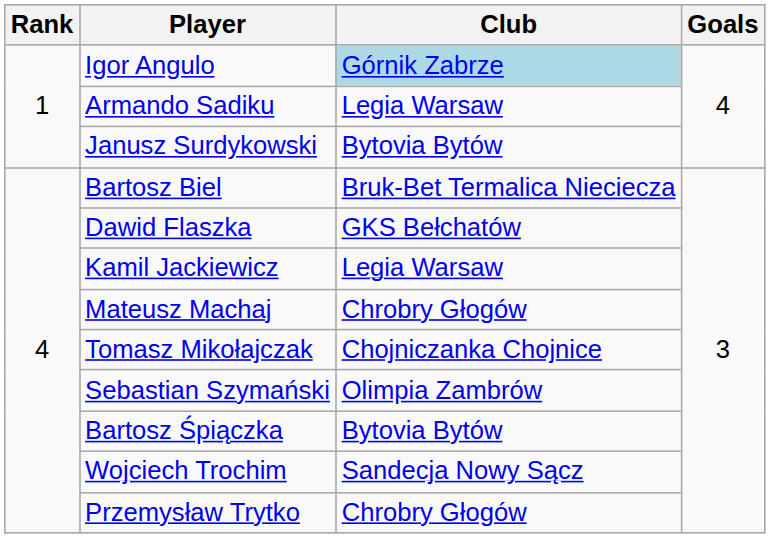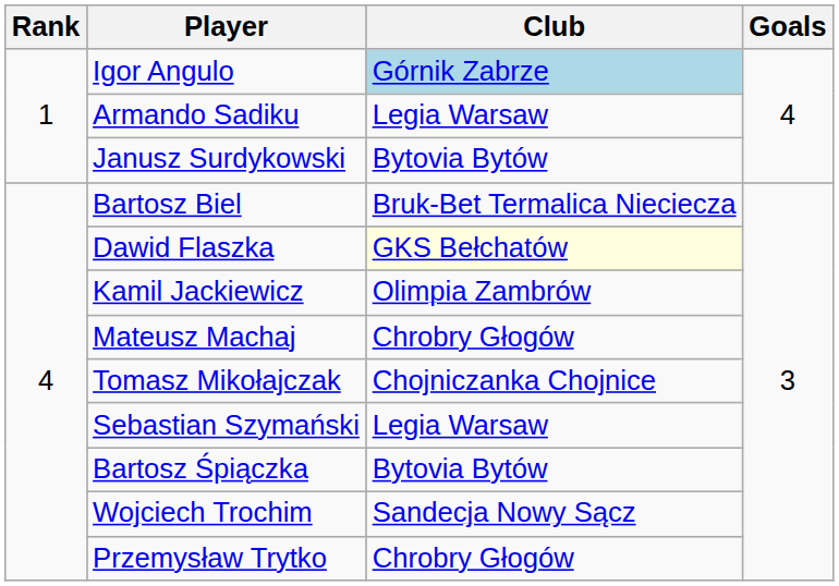 <table class="wikitable" style="text-align:center">
 <tr>
 <th>Rank</th>
 <th>Player</th>
 <th>Club</th>
 <th>Goals</th>
 </tr>
 <tr>
 <td rowspan="3">1</td>
 <td align="left"> <a href='#'>Igor Angulo</a></td>
 <td align="left" style="background: lightblue;"><a href='#'>Górnik Zabrze</a></td>
 <td rowspan="3">4</td>
 </tr>
 <tr>
 <td align="left"> <a href='#'>Armando Sadiku</a></td>
 <td align="left"><a href='#'>Legia Warsaw</a></td>
 </tr>
 <tr>
 <td align="left"> <a href='#'>Janusz Surdykowski</a></td>
 <td align="left"><a href='#'>Bytovia Bytów</a></td>
 </tr>
 <tr>
 <td rowspan="9">4</td>
 <td align="left"> <a href='#'>Bartosz Biel</a></td>
 <td align="left"><a href='#'>Bruk-Bet Termalica Nieciecza</a></td>
 <td rowspan="9">3</td>
 </tr>
 <tr>
 <td align="left"> <a href='#'>Dawid Flaszka</a></td>
-<td align="left"><a href='#'>GKS Bełchatów</a></td>
+<td align="left" style="background: lightyellow;"><a href='#'>GKS Bełchatów</a></td>
 </tr>
 <tr>
 <td align="left"> <a href='#'>Kamil Jackiewicz</a></td>
-<td align="left"><a href='#'>Legia Warsaw</a></td>
+<td align="left"><a href='#'>Olimpia Zambrów</a></td>
 </tr>
 <tr>
 <td align="left"> <a href='#'>Mateusz Machaj</a></td>
 <td align="left"><a href='#'>Chrobry Głogów</a></td>
 </tr>
 <tr>
 <td align="left"> <a href='#'>Tomasz Mikołajczak</a></td>
 <td align="left"><a href='#'>Chojniczanka Chojnice</a></td>
 </tr>
 <tr>
 <td align="left"> <a href='#'>Sebastian Szymański</a></td>
-<td align="left"><a href='#'>Olimpia Zambrów</a></td>
+<td align="left"><a href='#'>Legia Warsaw</a></td>
 </tr>
 <tr>
 <td align="left"> <a href='#'>Bartosz Śpiączka</a></td>
 <td align="left"><a href='#'>Bytovia Bytów</a></td>
 </tr>
 <tr>
 <td align="left"> <a href='#'>Wojciech Trochim</a></td>
 <td align="left"><a href='#'>Sandecja Nowy Sącz</a></td>
 </tr>
 <tr>
 <td align="left"> <a href='#'>Przemysław Trytko</a></td>
 <td align="left"><a href='#'>Chrobry Głogów</a></td>
 </tr>
 </table>
